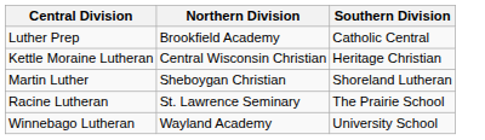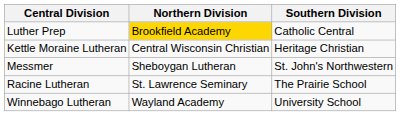 <table class="wikitable">
 <tr>
 <th>Central Division</th>
 <th>Northern Division</th>
 <th>Southern Division</th>
 </tr>
 <tr>
 <td>Luther Prep</td>
-<td>Brookfield Academy</td>
+<td style="background: gold;">Brookfield Academy</td>
 <td>Catholic Central</td>
 </tr>
 <tr>
 <td>Kettle Moraine Lutheran</td>
 <td>Central Wisconsin Christian</td>
 <td>Heritage Christian</td>
 </tr>
 <tr>
-<td>Martin Luther</td>
-<td>Sheboygan Christian</td>
-<td>Shoreland Lutheran</td>
+<td>Messmer</td>
+<td>Sheboygan Lutheran</td>
+<td>St. John's Northwestern</td>
 </tr>
 <tr>
 <td>Racine Lutheran</td>
 <td>St. Lawrence Seminary</td>
 <td>The Prairie School</td>
 </tr>
 <tr>
 <td>Winnebago Lutheran</td>
 <td>Wayland Academy</td>
 <td>University School</td>
 </tr>
 </table>
